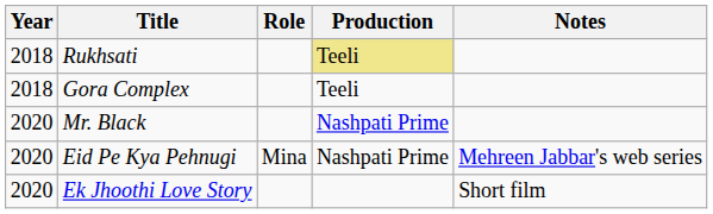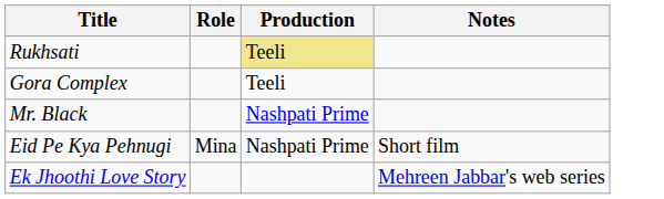 <table class="wikitable">
 <tr>
-<th>Year</th>
 <th>Title</th>
 <th>Role</th>
 <th>Production</th>
 <th>Notes</th>
 </tr>
 <tr>
-<td>2018</td>
 <td><em>Rukhsati</em></td>
 <td></td>
 <td style="background: khaki;">Teeli</td>
 <td></td>
 </tr>
 <tr>
-<td>2018</td>
 <td><em>Gora Complex</em></td>
 <td></td>
 <td>Teeli</td>
 <td></td>
 </tr>
 <tr>
-<td>2020</td>
 <td><em>Mr. Black</em></td>
 <td></td>
 <td><a href='#'>Nashpati Prime</a></td>
 <td></td>
 </tr>
 <tr>
-<td>2020</td>
 <td><em>Eid Pe Kya Pehnugi</em></td>
 <td>Mina</td>
 <td>Nashpati Prime</td>
-<td><a href='#'>Mehreen Jabbar</a>'s web series</td>
+<td>Short film</td>
 </tr>
 <tr>
-<td>2020</td>
 <td><em><a href='#'>Ek Jhoothi Love Story</a></em></td>
 <td></td>
 <td></td>
-<td>Short film</td>
+<td><a href='#'>Mehreen Jabbar</a>'s web series</td>
 </tr>
 </table>
